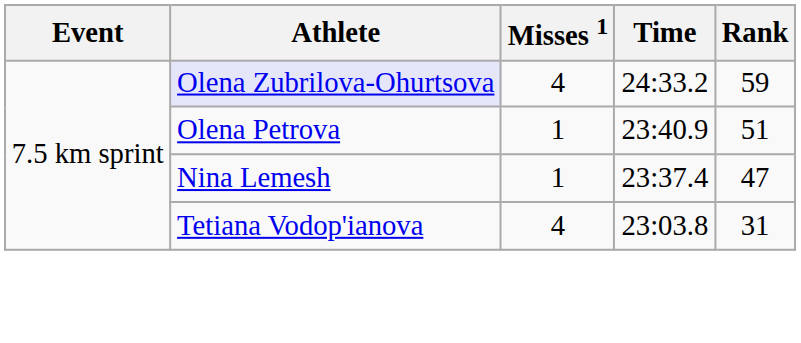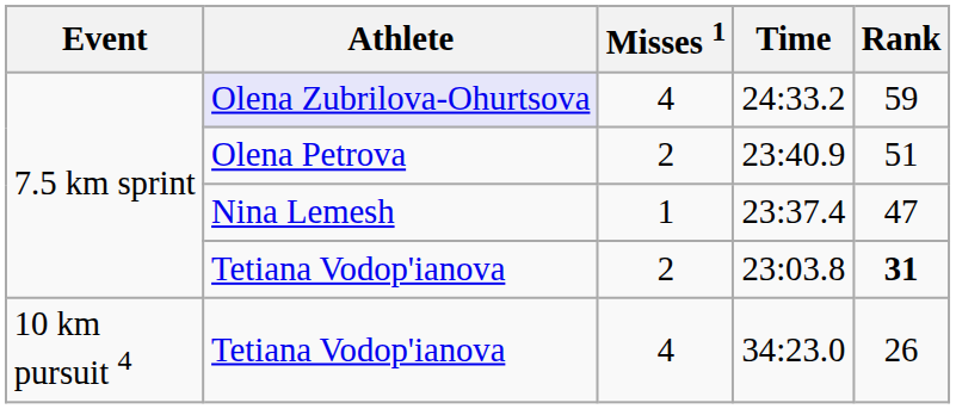 <table class="wikitable" style="font-size:90%">
 <tr>
 <th>Event</th>
 <th>Athlete</th>
 <th>Misses <sup>1</sup></th>
 <th>Time</th>
 <th>Rank</th>
 </tr>
 <tr>
 <td rowspan="4">7.5 km sprint</td>
 <td style="background: lavender;"><a href='#'>Olena Zubrilova-Ohurtsova</a></td>
 <td align="center">4</td>
 <td align="center">24:33.2</td>
 <td align="center">59</td>
 </tr>
 <tr>
 <td><a href='#'>Olena Petrova</a></td>
-<td align="center">1</td>
+<td align="center">2</td>
 <td align="center">23:40.9</td>
 <td align="center">51</td>
 </tr>
 <tr>
 <td><a href='#'>Nina Lemesh</a></td>
 <td align="center">1</td>
 <td align="center">23:37.4</td>
 <td align="center">47</td>
 </tr>
 <tr>
 <td><a href='#'>Tetiana Vodop'ianova</a></td>
+<td align="center">2</td>
+<td align="center">23:03.8</td>
+<td align="center"><strong>31</strong></td>
+</tr>
+<tr>
+<td>10 km <br> pursuit <sup>4</sup></td>
+<td><a href='#'>Tetiana Vodop'ianova</a></td>
 <td align="center">4</td>
-<td align="center">23:03.8</td>
-<td align="center">31</td>
+<td align="center">34:23.0</td>
+<td align="center">26</td>
 </tr>
 </table>
